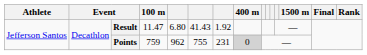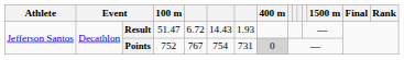 <table class="wikitable" style="font-size:90%">
 <tr>
 <th>Athlete</th>
 <th colspan=2>Event</th>
 <th>100 m</th>
 <th></th>
 <th></th>
 <th></th>
 <th>400 m</th>
 <th></th>
 <th></th>
 <th></th>
 <th></th>
 <th>1500 m</th>
 <th>Final</th>
 <th>Rank</th>
 </tr>
 <tr align=center>
 <td rowspan=2 align=left><a href='#'>Jefferson Santos</a></td>
 <td rowspan=2 align=left><a href='#'>Decathlon</a></td>
 <th style="font-size:95%">Result</th>
-<td>11.47</td>
-<td>6.80</td>
-<td>41.43</td>
-<td>1.92</td>
+<td>51.47</td>
+<td>6.72</td>
+<td>14.43</td>
+<td>1.93</td>
 <td></td>
 <td colspan=3></td>
 <td colspan=2>—</td>
 <td rowspan=2 colspan=2></td>
 </tr>
 <tr align=center>
 <th style="font-size:95%">Points</th>
-<td>759</td>
-<td>962</td>
-<td>755</td>
-<td>231</td>
+<td>752</td>
+<td>767</td>
+<td>754</td>
+<td>731</td>
 <td style="background: lightgrey;">0</td>
 <td colspan=5>—</td>
 </tr>
 </table>
